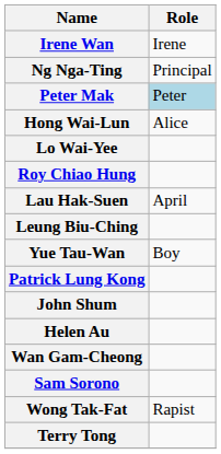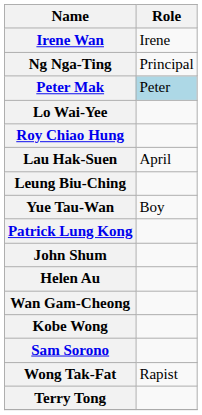 <table class="wikitable plainrowheaders sortable">
 <tr>
 <th scope="col">Name</th>
 <th scope="col">Role</th>
 </tr>
 <tr>
 <th scope="row"><a href='#'>Irene Wan</a></th>
 <td>Irene</td>
 </tr>
 <tr>
 <th scope="row">Ng Nga-Ting</th>
 <td>Principal</td>
 </tr>
 <tr>
 <th scope="row"><a href='#'>Peter Mak</a></th>
 <td style="background: lightblue;">Peter</td>
-</tr>
-<tr>
-<th scope="row">Hong Wai-Lun</th>
-<td>Alice</td>
 </tr>
 <tr>
 <th scope="row">Lo Wai-Yee</th>
 <td></td>
 </tr>
 <tr>
 <th scope="row"><a href='#'>Roy Chiao Hung</a></th>
 <td></td>
 </tr>
 <tr>
 <th scope="row">Lau Hak-Suen</th>
 <td>April</td>
 </tr>
 <tr>
 <th scope="row">Leung Biu-Ching</th>
 <td></td>
 </tr>
 <tr>
 <th scope="row">Yue Tau-Wan</th>
 <td>Boy</td>
 </tr>
 <tr>
 <th scope="row"><a href='#'>Patrick Lung Kong</a></th>
 <td></td>
 </tr>
 <tr>
 <th scope="row">John Shum</th>
 <td></td>
 </tr>
 <tr>
 <th scope="row">Helen Au</th>
 <td></td>
 </tr>
 <tr>
 <th scope="row">Wan Gam-Cheong</th>
 <td></td>
 </tr>
 <tr>
+<th scope="row">Kobe Wong</th>
+<td></td>
+</tr>
+<tr>
 <th scope="row"><a href='#'>Sam Sorono</a></th>
 <td></td>
 </tr>
 <tr>
 <th scope="row">Wong Tak-Fat</th>
 <td>Rapist</td>
 </tr>
 <tr>
 <th scope="row">Terry Tong</th>
 <td></td>
 </tr>
 <tr>
 </tr>
 </table>
